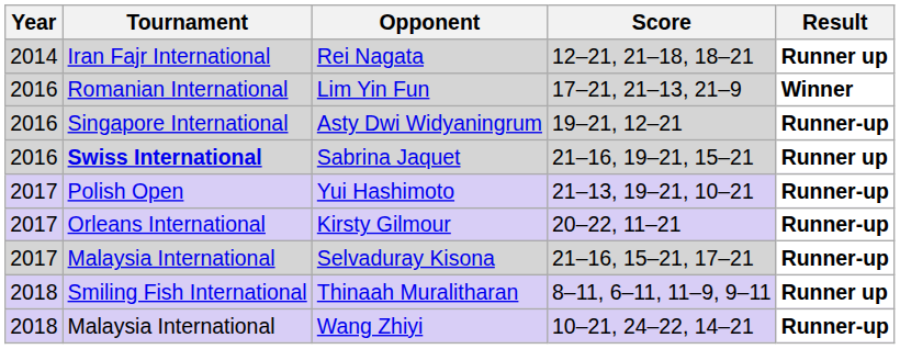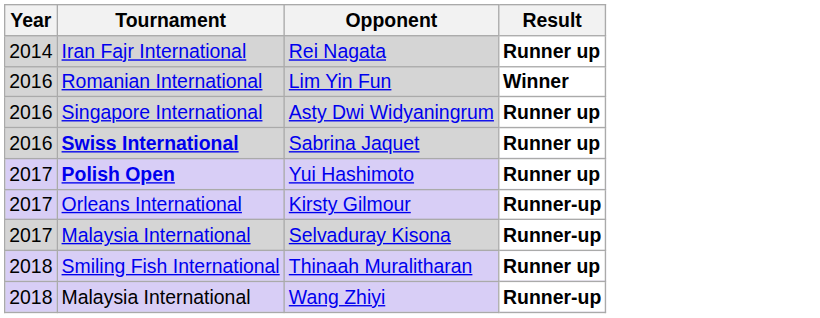 <table class="sortable wikitable" style="font-size: 90%;">
 <tr>
 <th>Year</th>
 <th>Tournament</th>
 <th>Opponent</th>
-<th>Score</th>
 <th>Result</th>
 </tr>
 <tr style="background:#D5D5D5">
 <td align="center">2014</td>
 <td align="left"><a href='#'>Iran Fajr International</a></td>
 <td align="left"> <a href='#'>Rei Nagata</a></td>
-<td align="left">12–21, 21–18, 18–21</td>
 <td style="text-align:left; background:white"> <strong>Runner up</strong></td>
 </tr>
 <tr style="background:#D5D5D5">
 <td align="center">2016</td>
 <td align="left"><a href='#'>Romanian International</a></td>
 <td align="left"> <a href='#'>Lim Yin Fun</a></td>
-<td align="left">17–21, 21–13, 21–9</td>
 <td style="text-align:left; background:white"> <strong>Winner</strong></td>
 </tr>
 <tr style="background:#D5D5D5">
 <td align="center">2016</td>
 <td align="left"><a href='#'>Singapore International</a></td>
 <td align="left"> <a href='#'>Asty Dwi Widyaningrum</a></td>
-<td align="left">19–21, 12–21</td>
-<td style="text-align:left; background:white"> <strong>Runner-up</strong></td>
+<td style="text-align:left; background:white"> <strong>Runner up</strong></td>
 </tr>
 <tr style="background:#D5D5D5">
 <td align="center">2016</td>
 <td align="left"><strong><a href='#'>Swiss International</a></strong></td>
 <td align="left"> <a href='#'>Sabrina Jaquet</a></td>
-<td align="left">21–16, 19–21, 15–21</td>
 <td style="text-align:left; background:white"> <strong>Runner up</strong></td>
 </tr>
 <tr style="background:#D8CEF6">
 <td align="center">2017</td>
-<td align="left"><a href='#'>Polish Open</a></td>
+<td align="left"><strong><a href='#'>Polish Open</a></strong></td>
 <td align="left"> <a href='#'>Yui Hashimoto</a></td>
-<td align="left">21–13, 19–21, 10–21</td>
-<td style="text-align:left; background:white"> <strong>Runner-up</strong></td>
+<td style="text-align:left; background:white"> <strong>Runner up</strong></td>
 </tr>
 <tr style="background:#D8CEF6">
 <td align="center">2017</td>
 <td align="left"><a href='#'>Orleans International</a></td>
 <td align="left"> <a href='#'>Kirsty Gilmour</a></td>
-<td align="left">20–22, 11–21</td>
 <td style="text-align:left; background:white"> <strong>Runner-up</strong></td>
 </tr>
 <tr style="background:#D5D5D5">
 <td align="center">2017</td>
 <td align="left"><a href='#'>Malaysia International</a></td>
 <td align="left"> <a href='#'>Selvaduray Kisona</a></td>
-<td align="left">21–16, 15–21, 17–21</td>
 <td style="text-align:left; background:white"> <strong>Runner-up</strong></td>
 </tr>
 <tr style="background:#D8CEF6">
 <td align="center">2018</td>
 <td align="left"><a href='#'>Smiling Fish International</a></td>
 <td align="left"> <a href='#'>Thinaah Muralitharan</a></td>
-<td align="left">8–11, 6–11, 11–9, 9–11</td>
 <td style="text-align:left; background:white"> <strong>Runner up</strong></td>
 </tr>
 <tr style="background:#D8CEF6">
 <td align="center">2018</td>
 <td align="left">Malaysia International</td>
 <td align="left"> <a href='#'>Wang Zhiyi</a></td>
-<td align="left">10–21, 24–22, 14–21</td>
 <td style="text-align:left; background:white"> <strong>Runner-up</strong></td>
 </tr>
 </table>
